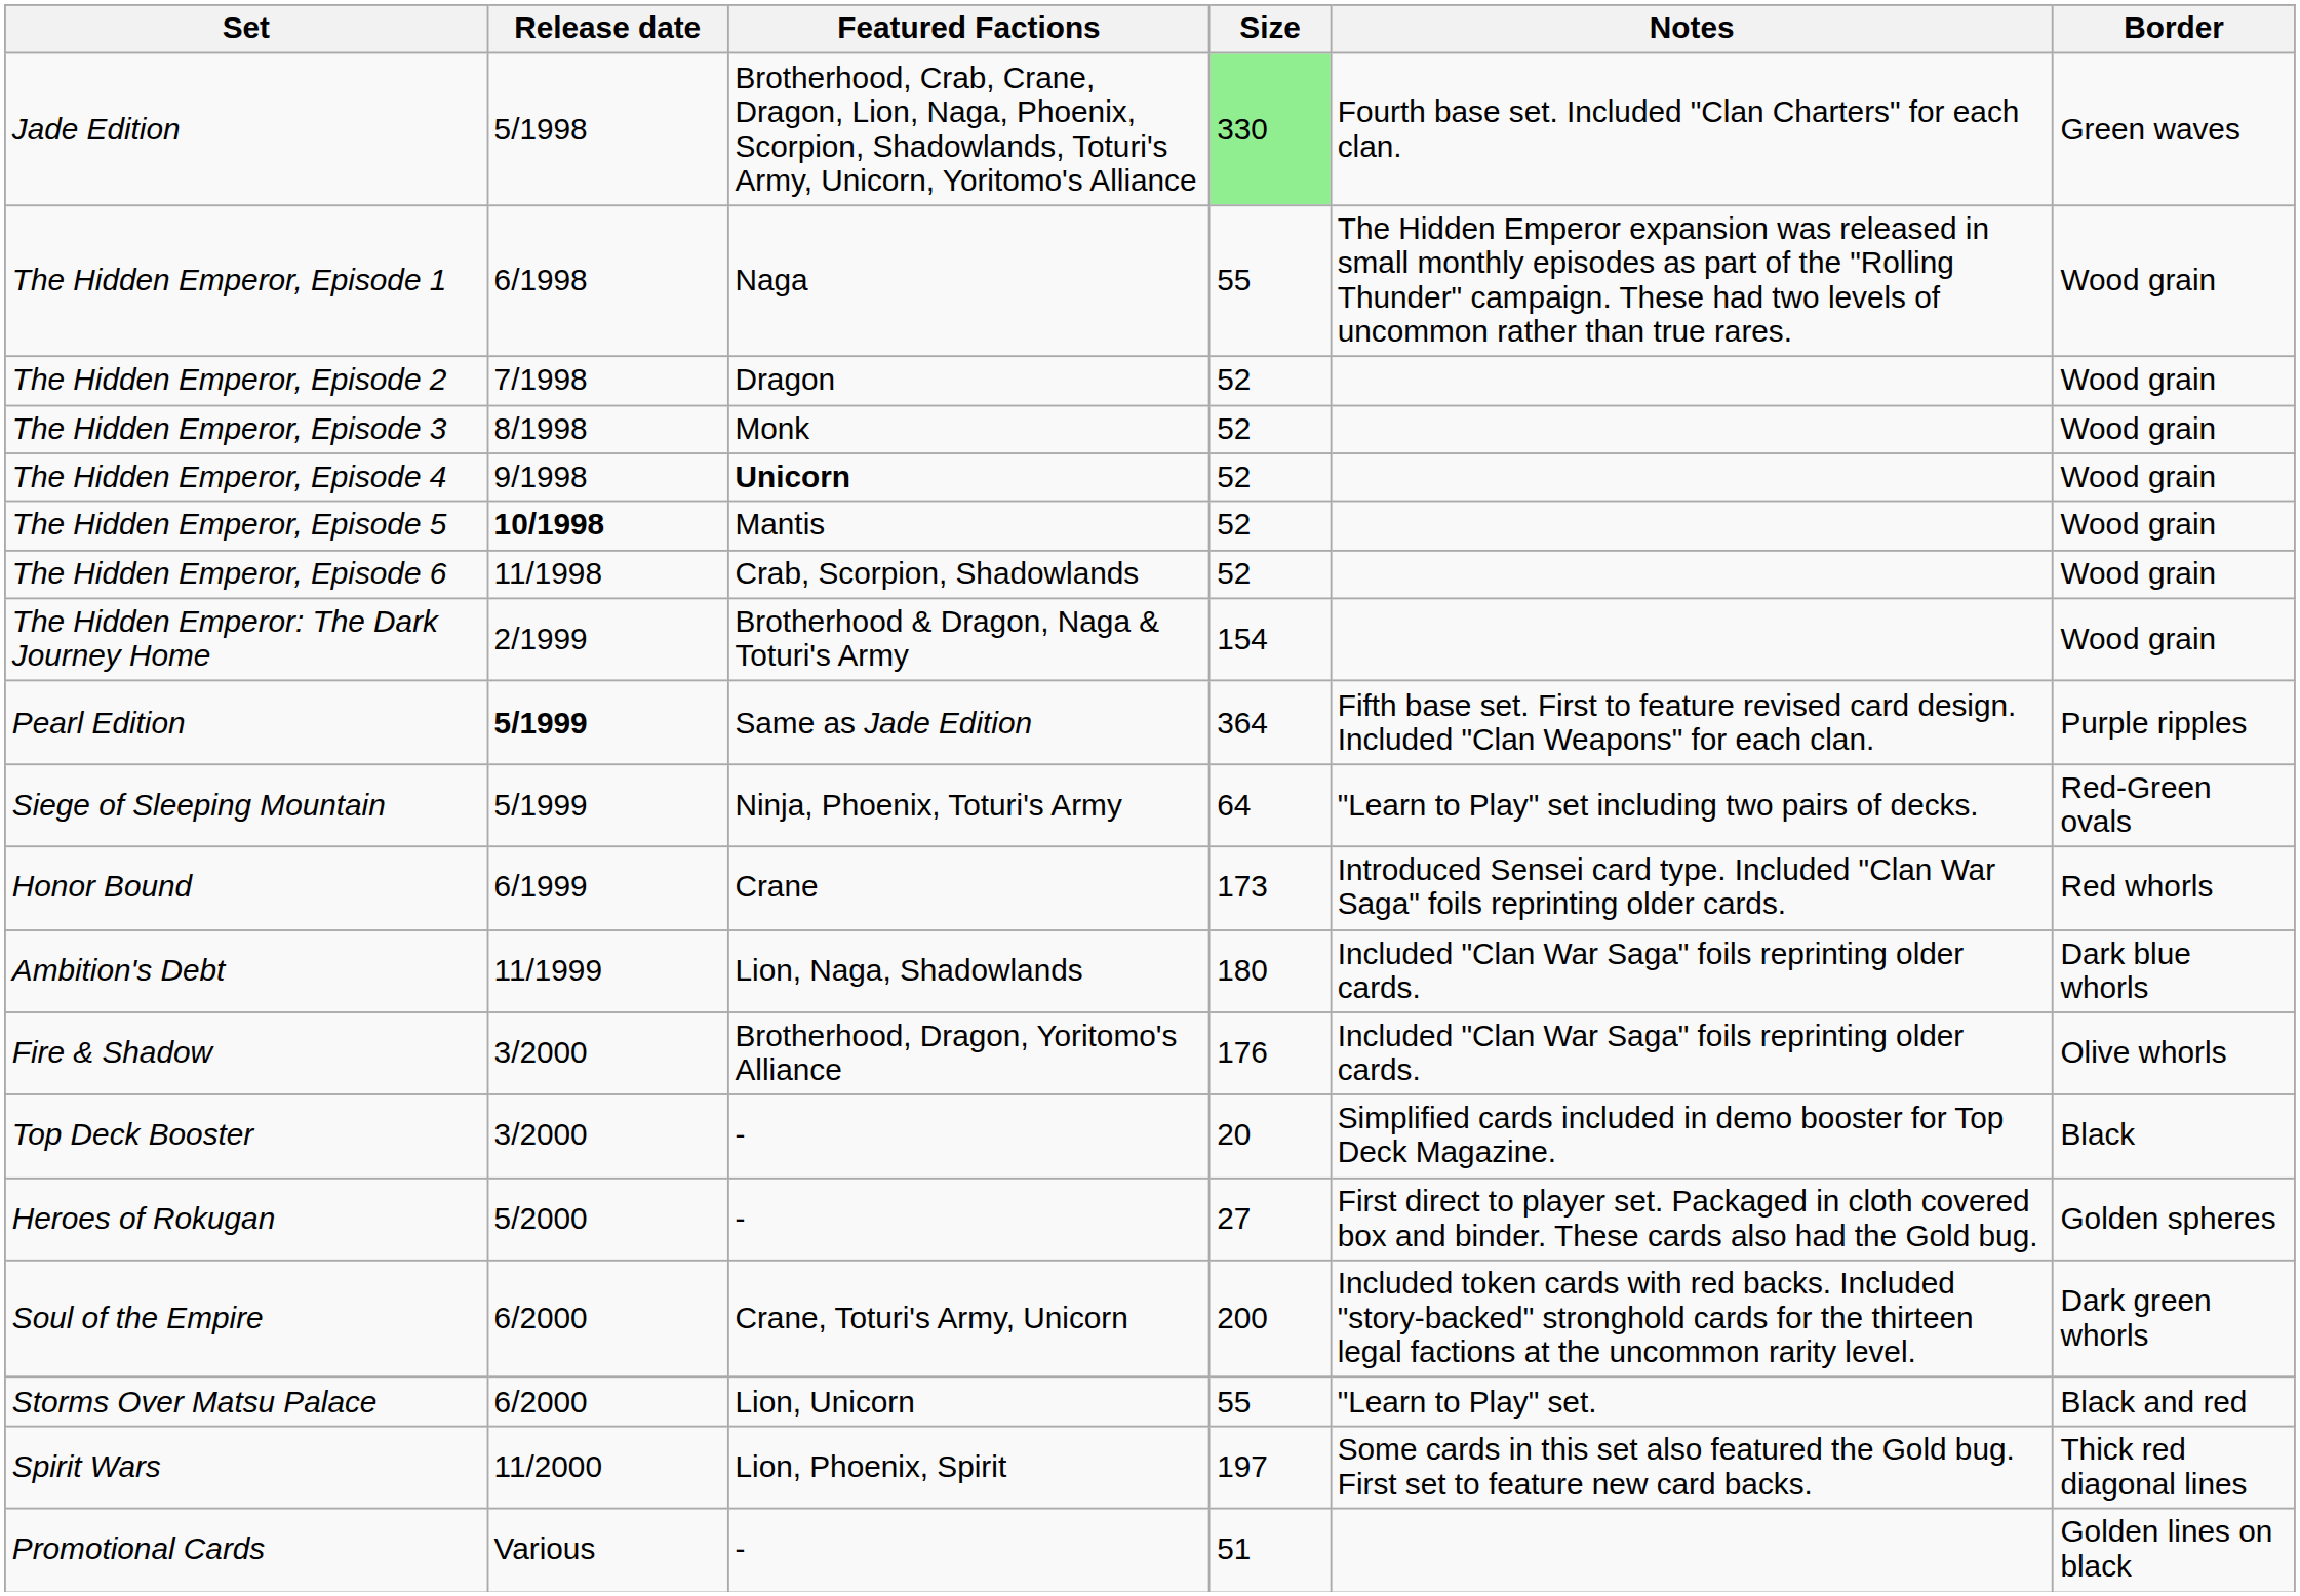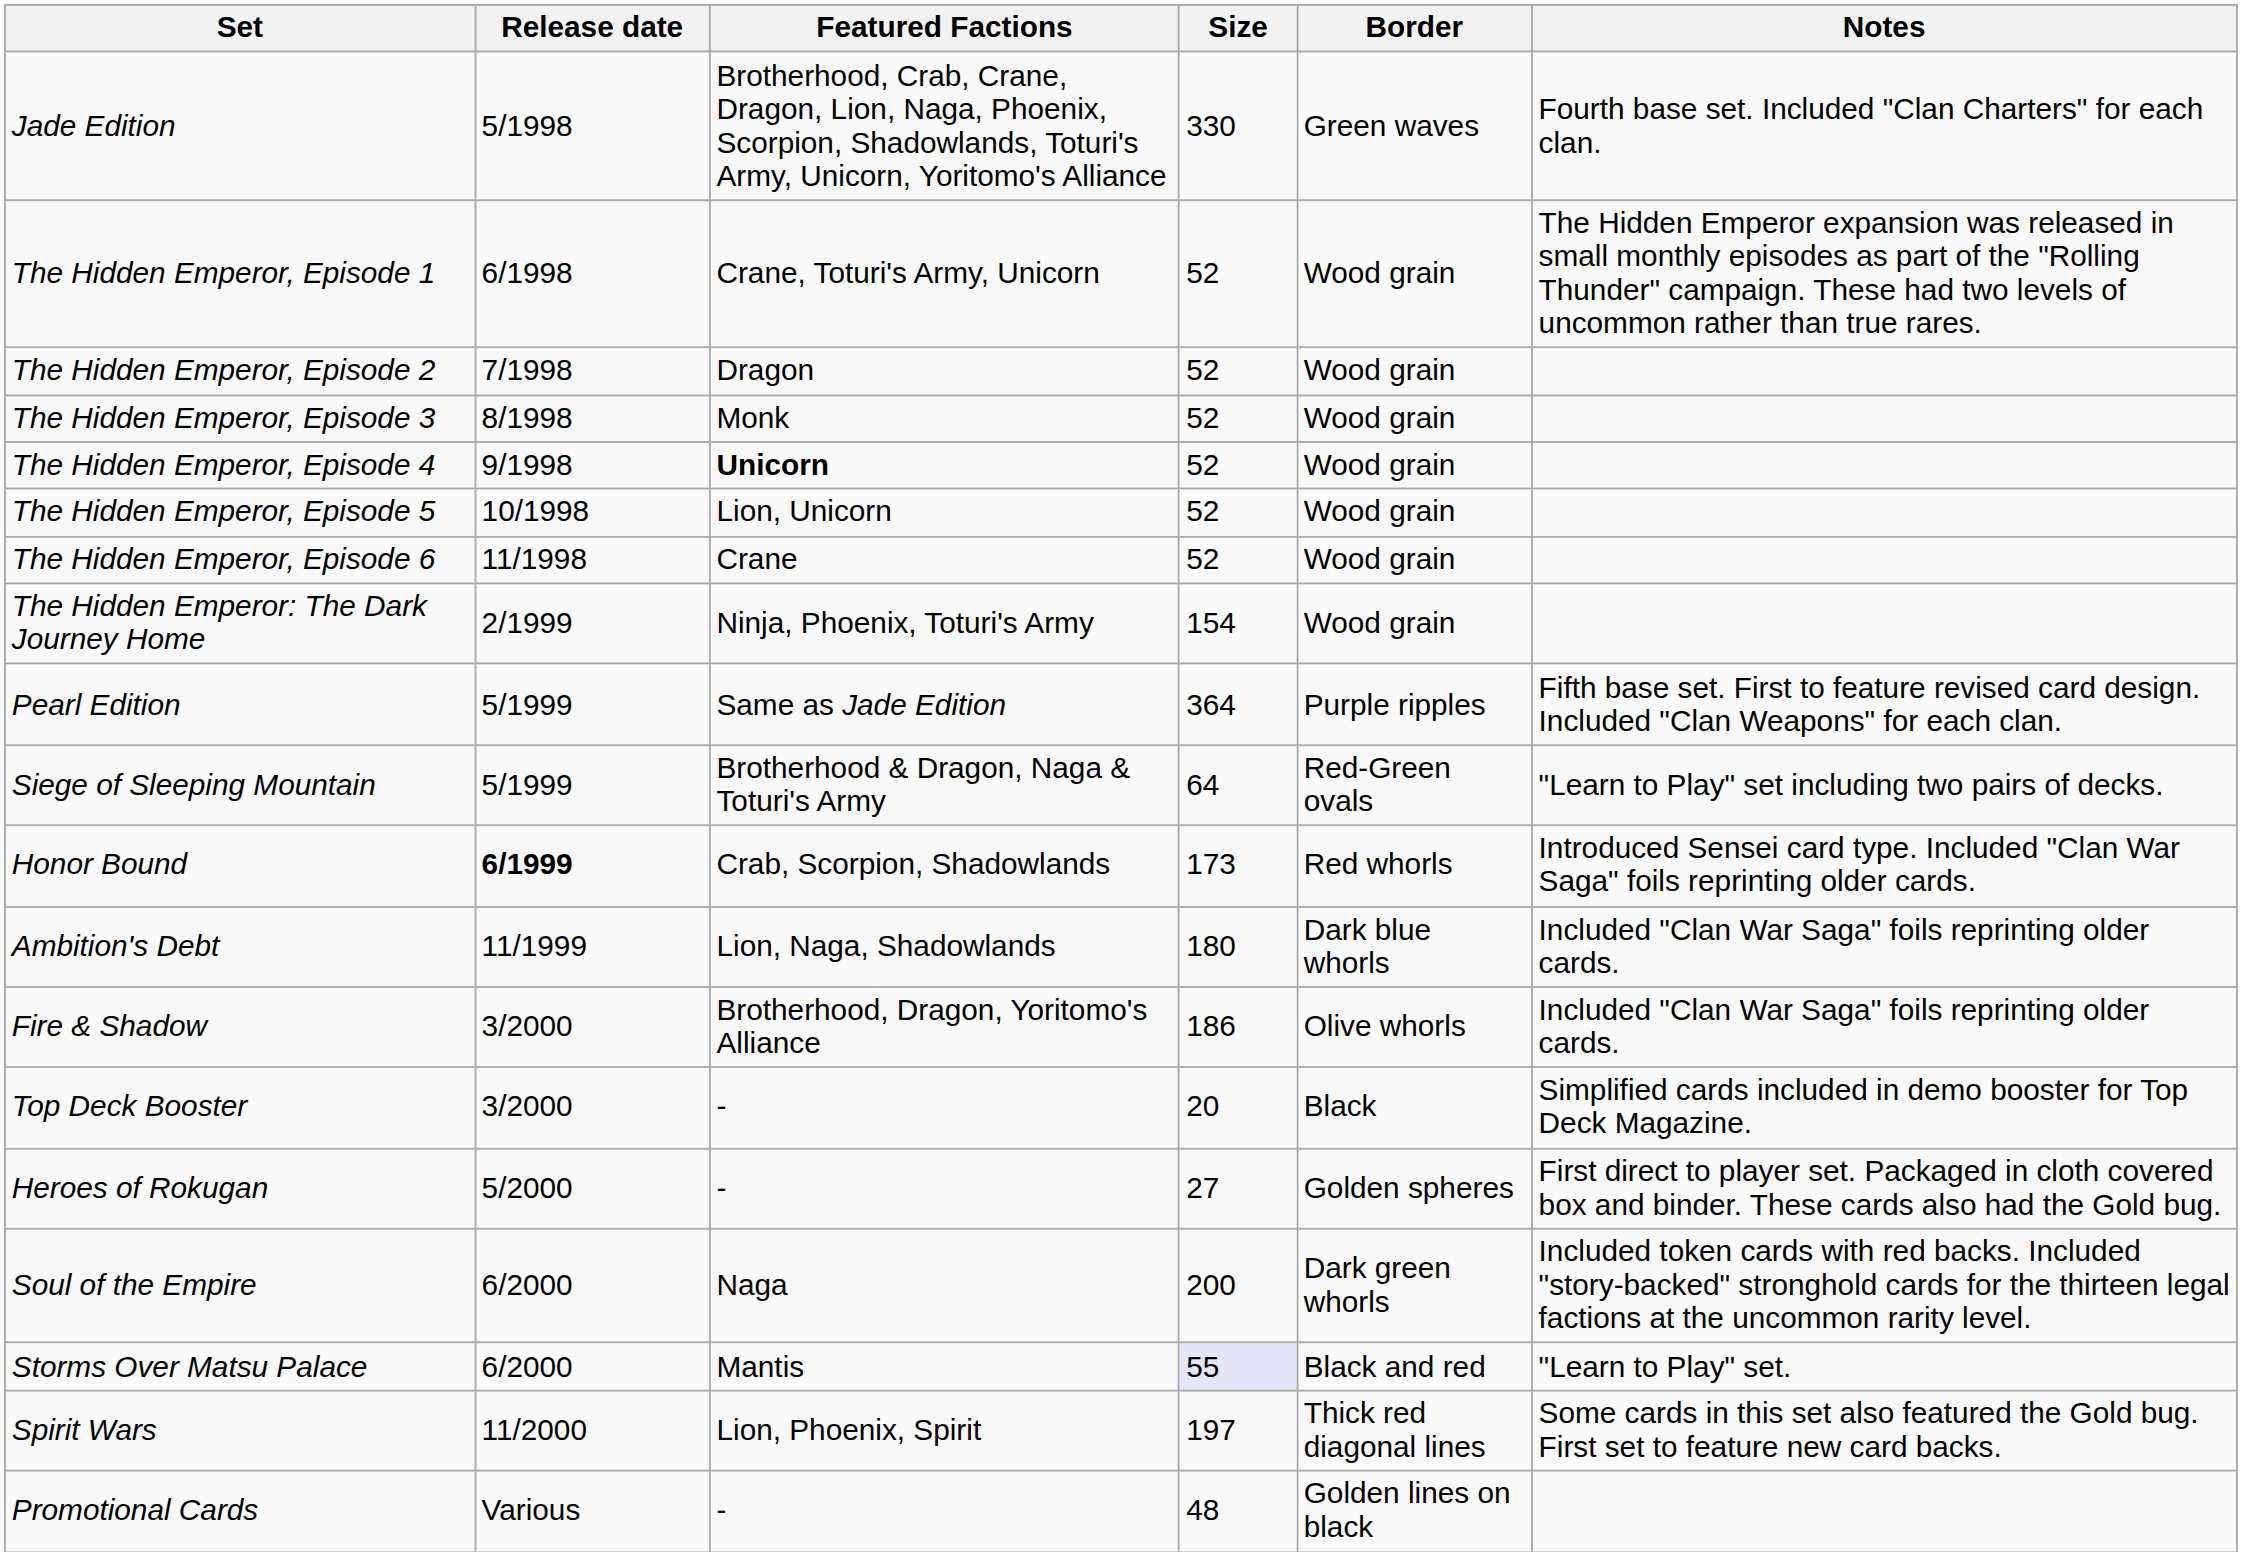 <table class="wikitable" width="95%" align="center">
 <tr>
 <th width="20%">Set</th>
 <th width="10%">Release date</th>
 <th width="20%">Featured Factions</th>
 <th width="5%">Size</th>
+<th width="10%">Border</th>
 <th width="30%">Notes</th>
-<th width="10%">Border</th>
 </tr>
 <tr>
 <td><em>Jade Edition</em></td>
 <td>5/1998</td>
 <td>Brotherhood, Crab, Crane, Dragon, Lion, Naga, Phoenix, Scorpion, Shadowlands, Toturi's Army, Unicorn, Yoritomo's Alliance</td>
-<td style="background: lightgreen;">330</td>
+<td>330</td>
+<td>Green waves</td>
 <td>Fourth base set. Included "Clan Charters" for each clan.</td>
-<td>Green waves</td>
 </tr>
 <tr>
 <td><em>The Hidden Emperor, Episode 1</em></td>
 <td>6/1998</td>
-<td>Naga</td>
-<td>55</td>
+<td>Crane, Toturi's Army, Unicorn</td>
+<td>52</td>
+<td>Wood grain</td>
 <td>The Hidden Emperor expansion was released in small monthly episodes as part of the "Rolling Thunder" campaign. These had two levels of uncommon rather than true rares.</td>
-<td>Wood grain</td>
 </tr>
 <tr>
 <td><em>The Hidden Emperor, Episode 2</em></td>
 <td>7/1998</td>
 <td>Dragon</td>
 <td>52</td>
+<td>Wood grain</td>
 <td></td>
-<td>Wood grain</td>
 </tr>
 <tr>
 <td><em>The Hidden Emperor, Episode 3</em></td>
 <td>8/1998</td>
 <td>Monk</td>
 <td>52</td>
+<td>Wood grain</td>
 <td></td>
-<td>Wood grain</td>
 </tr>
 <tr>
 <td><em>The Hidden Emperor, Episode 4</em></td>
 <td>9/1998</td>
 <td><strong>Unicorn</strong></td>
 <td>52</td>
+<td>Wood grain</td>
 <td></td>
-<td>Wood grain</td>
 </tr>
 <tr>
 <td><em>The Hidden Emperor, Episode 5</em></td>
-<td><strong>10/1998</strong></td>
-<td>Mantis</td>
+<td>10/1998</td>
+<td>Lion, Unicorn</td>
 <td>52</td>
+<td>Wood grain</td>
 <td></td>
-<td>Wood grain</td>
 </tr>
 <tr>
 <td><em>The Hidden Emperor, Episode 6</em></td>
 <td>11/1998</td>
-<td>Crab, Scorpion, Shadowlands</td>
+<td>Crane</td>
 <td>52</td>
+<td>Wood grain</td>
 <td></td>
-<td>Wood grain</td>
 </tr>
 <tr>
 <td><em>The Hidden Emperor: The Dark Journey Home</em></td>
 <td>2/1999</td>
-<td>Brotherhood & Dragon, Naga & Toturi's Army</td>
+<td>Ninja, Phoenix, Toturi's Army</td>
 <td>154</td>
+<td>Wood grain</td>
 <td></td>
-<td>Wood grain</td>
 </tr>
 <tr>
 <td><em>Pearl Edition</em></td>
-<td><strong>5/1999</strong></td>
+<td>5/1999</td>
 <td>Same as <em>Jade Edition</em></td>
 <td>364</td>
+<td>Purple ripples</td>
 <td>Fifth base set. First to feature revised card design. Included "Clan Weapons" for each clan.</td>
-<td>Purple ripples</td>
 </tr>
 <tr>
 <td><em>Siege of Sleeping Mountain</em></td>
 <td>5/1999</td>
-<td>Ninja, Phoenix, Toturi's Army</td>
+<td>Brotherhood & Dragon, Naga & Toturi's Army</td>
 <td>64</td>
+<td>Red-Green ovals</td>
 <td>"Learn to Play" set including two pairs of decks.</td>
-<td>Red-Green ovals</td>
 </tr>
 <tr>
 <td><em>Honor Bound</em></td>
-<td>6/1999</td>
-<td>Crane</td>
+<td><strong>6/1999</strong></td>
+<td>Crab, Scorpion, Shadowlands</td>
 <td>173</td>
+<td>Red whorls</td>
 <td>Introduced Sensei card type. Included "Clan War Saga" foils reprinting older cards.</td>
-<td>Red whorls</td>
 </tr>
 <tr>
 <td><em>Ambition's Debt</em></td>
 <td>11/1999</td>
 <td>Lion, Naga, Shadowlands</td>
 <td>180</td>
+<td>Dark blue whorls</td>
 <td>Included "Clan War Saga" foils reprinting older cards.</td>
-<td>Dark blue whorls</td>
 </tr>
 <tr>
 <td><em>Fire & Shadow</em></td>
 <td>3/2000</td>
 <td>Brotherhood, Dragon, Yoritomo's Alliance</td>
-<td>176</td>
+<td>186</td>
+<td>Olive whorls</td>
 <td>Included "Clan War Saga" foils reprinting older cards.</td>
-<td>Olive whorls</td>
 </tr>
 <tr>
 <td><em>Top Deck Booster</em></td>
 <td>3/2000</td>
 <td>-</td>
 <td>20</td>
+<td>Black</td>
 <td>Simplified cards included in demo booster for Top Deck Magazine.</td>
-<td>Black</td>
 </tr>
 <tr>
 <td><em>Heroes of Rokugan</em></td>
 <td>5/2000</td>
 <td>-</td>
 <td>27</td>
+<td>Golden spheres</td>
 <td>First direct to player set. Packaged in cloth covered box and binder. These cards also had the Gold bug.</td>
-<td>Golden spheres</td>
 </tr>
 <tr>
 <td><em>Soul of the Empire</em></td>
 <td>6/2000</td>
-<td>Crane, Toturi's Army, Unicorn</td>
+<td>Naga</td>
 <td>200</td>
+<td>Dark green whorls</td>
 <td>Included token cards with red backs.  Included "story-backed" stronghold cards for the thirteen legal factions at the uncommon rarity level.</td>
-<td>Dark green whorls</td>
 </tr>
 <tr>
 <td><em>Storms Over Matsu Palace</em></td>
 <td>6/2000</td>
-<td>Lion, Unicorn</td>
-<td>55</td>
+<td>Mantis</td>
+<td style="background: lavender;">55</td>
+<td>Black and red</td>
 <td>"Learn to Play" set.</td>
-<td>Black and red</td>
 </tr>
 <tr>
 <td><em>Spirit Wars</em></td>
 <td>11/2000</td>
 <td>Lion, Phoenix, Spirit</td>
 <td>197</td>
+<td>Thick red diagonal lines</td>
 <td>Some cards in this set also featured the Gold bug. First set to feature new card backs.</td>
-<td>Thick red diagonal lines</td>
 </tr>
 <tr>
 <td><em>Promotional Cards</em></td>
 <td>Various</td>
 <td>-</td>
-<td>51</td>
+<td>48</td>
+<td>Golden lines on black</td>
 <td></td>
-<td>Golden lines on black</td>
 </tr>
 </table>
